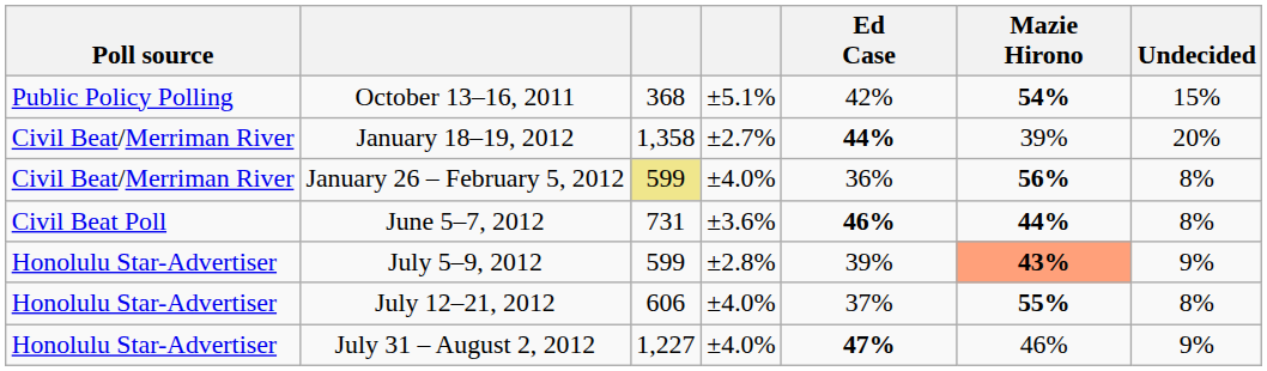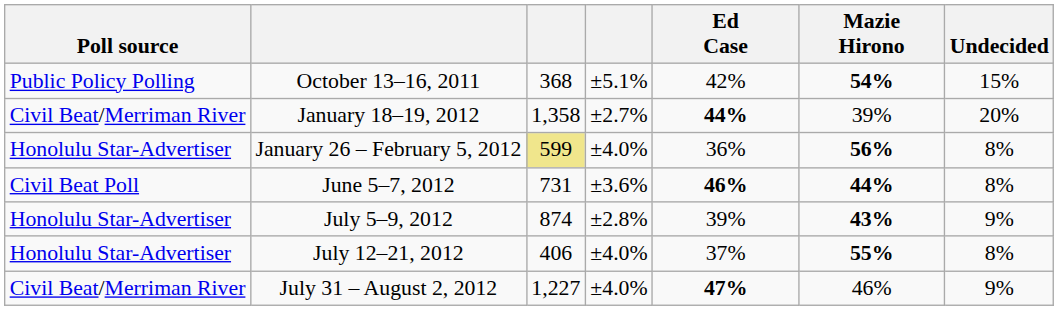 <table class="wikitable" style="text-align:center">
 <tr valign= bottom>
 <th>Poll source</th>
 <th></th>
 <th></th>
 <th></th>
 <th style="width:100px;">Ed<br>Case</th>
 <th style="width:100px;">Mazie<br>Hirono</th>
 <th>Undecided</th>
 </tr>
 <tr>
 <td align=left><a href='#'>Public Policy Polling</a></td>
 <td>October 13–16, 2011</td>
 <td>368</td>
 <td>±5.1%</td>
 <td>42%</td>
 <td><strong>54%</strong></td>
 <td>15%</td>
 </tr>
 <tr>
 <td align=left><a href='#'>Civil Beat</a>/<a href='#'>Merriman River</a></td>
 <td>January 18–19, 2012</td>
 <td>1,358</td>
 <td>±2.7%</td>
 <td><strong>44%</strong></td>
 <td>39%</td>
 <td>20%</td>
 </tr>
 <tr>
-<td align=left><a href='#'>Civil Beat</a>/<a href='#'>Merriman River</a></td>
+<td align=left><a href='#'>Honolulu Star-Advertiser</a></td>
 <td>January 26 – February 5, 2012</td>
 <td style="background: khaki;">599</td>
 <td>±4.0%</td>
 <td>36%</td>
 <td><strong>56%</strong></td>
 <td>8%</td>
 </tr>
 <tr>
 <td align=left><a href='#'>Civil Beat Poll</a></td>
 <td>June 5–7, 2012</td>
 <td>731</td>
 <td>±3.6%</td>
 <td><strong>46%</strong></td>
 <td><strong>44%</strong></td>
 <td>8%</td>
 </tr>
 <tr>
 <td align=left><a href='#'>Honolulu Star-Advertiser</a></td>
 <td>July 5–9, 2012</td>
-<td>599</td>
+<td>874</td>
 <td>±2.8%</td>
 <td>39%</td>
-<td style="background: lightsalmon;"><strong>43%</strong></td>
+<td><strong>43%</strong></td>
 <td>9%</td>
 </tr>
 <tr>
 <td align=left><a href='#'>Honolulu Star-Advertiser</a></td>
 <td>July 12–21, 2012</td>
-<td>606</td>
+<td>406</td>
 <td>±4.0%</td>
 <td>37%</td>
 <td><strong>55%</strong></td>
 <td>8%</td>
 </tr>
 <tr>
-<td align=left><a href='#'>Honolulu Star-Advertiser</a></td>
+<td align=left><a href='#'>Civil Beat</a>/<a href='#'>Merriman River</a></td>
 <td>July 31 – August 2, 2012</td>
 <td>1,227</td>
 <td>±4.0%</td>
 <td><strong>47%</strong></td>
 <td>46%</td>
 <td>9%</td>
 </tr>
 </table>
